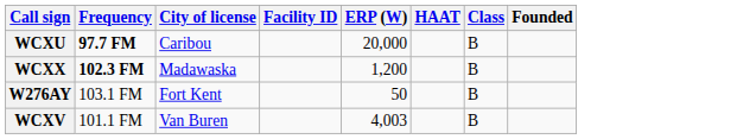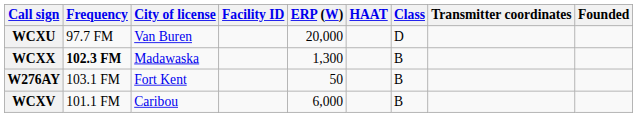 <table class="wikitable sortable">
 <tr>
 <th scope="col"><a href='#'>Call sign</a></th>
 <th scope="col" data-sort-type="number"><a href='#'>Frequency</a></th>
 <th scope="col"><a href='#'>City of license</a></th>
 <th scope="col" data-sort-type="number"><a href='#'>Facility ID</a></th>
 <th scope="col" data-sort-type="number"><a href='#'>ERP</a> (<a href='#'>W</a>)</th>
 <th scope="col" data-sort-type="number"><a href='#'>HAAT</a></th>
 <th scope="col"><a href='#'>Class</a></th>
+<th scope = "col" class="unsortable">Transmitter coordinates</th>
 <th scope="col" data-sort-type="number">Founded</th>
 </tr>
 <tr>
 <th scope="row">WCXU</th>
-<td><strong>97.7 FM</strong></td>
-<td><a href='#'>Caribou</a></td>
+<td>97.7 FM</td>
+<td><a href='#'>Van Buren</a></td>
 <td style="text-align:right;"></td>
 <td style="text-align:right;">20,000</td>
 <td style="text-align:right;"></td>
-<td>B</td>
+<td>D</td>
+<td></td>
 <td></td>
 </tr>
 <tr>
 <th scope="row">WCXX</th>
 <td><strong>102.3 FM</strong></td>
 <td><a href='#'>Madawaska</a></td>
 <td style="text-align:right;"></td>
-<td style="text-align:right;">1,200</td>
+<td style="text-align:right;">1,300</td>
 <td style="text-align:right;"></td>
 <td>B</td>
+<td></td>
 <td></td>
 </tr>
 <tr>
 <th scope="row">W276AY</th>
 <td>103.1 FM</td>
 <td><a href='#'>Fort Kent</a></td>
 <td style="text-align:right;"></td>
 <td style="text-align:right;">50</td>
 <td style="text-align:right;"></td>
 <td>B</td>
 <td></td>
+<td></td>
 </tr>
 <tr>
 <th scope="row">WCXV</th>
 <td>101.1 FM</td>
-<td><a href='#'>Van Buren</a></td>
+<td><a href='#'>Caribou</a></td>
 <td style="text-align:right;"></td>
-<td style="text-align:right;">4,003</td>
+<td style="text-align:right;">6,000</td>
 <td style="text-align:right;"></td>
 <td>B</td>
 <td></td>
+<td></td>
 </tr>
 </table>
